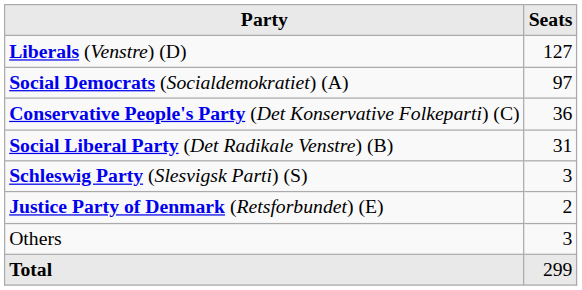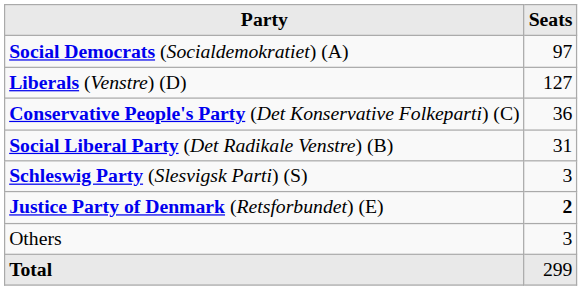 <table class="wikitable">
 <tr>
 <th style="background-color:#E9E9E9">Party</th>
 <th style="background-color:#E9E9E9">Seats</th>
 </tr>
 <tr>
+<td><strong><a href='#'>Social Democrats</a></strong> (<em>Socialdemokratiet</em>) (A)</td>
+<td align="right">97</td>
+</tr>
+<tr>
 <td><strong><a href='#'>Liberals</a></strong> (<em>Venstre</em>) (D)</td>
 <td align="right">127</td>
-</tr>
-<tr>
-<td><strong><a href='#'>Social Democrats</a></strong> (<em>Socialdemokratiet</em>) (A)</td>
-<td align="right">97</td>
 </tr>
 <tr>
 <td><strong><a href='#'>Conservative People's Party</a></strong> (<em>Det Konservative Folkeparti</em>) (C)</td>
 <td align="right">36</td>
 </tr>
 <tr>
 <td><strong><a href='#'>Social Liberal Party</a></strong> (<em>Det Radikale Venstre</em>) (B)</td>
 <td align="right">31</td>
 </tr>
 <tr>
 <td><strong><a href='#'>Schleswig Party</a></strong> (<em>Slesvigsk Parti</em>) (S)</td>
 <td align="right">3</td>
 </tr>
 <tr>
 <td><strong><a href='#'>Justice Party of Denmark</a></strong> (<em>Retsforbundet</em>) (E)</td>
-<td align="right">2</td>
+<td align="right"><strong>2</strong></td>
 </tr>
 <tr>
 <td>Others</td>
 <td align="right">3</td>
 </tr>
 <tr>
 <td style="background-color:#E9E9E9"><strong>Total</strong></td>
 <td align="right" style="background-color:#E9E9E9">299</td>
 </tr>
 </table>
